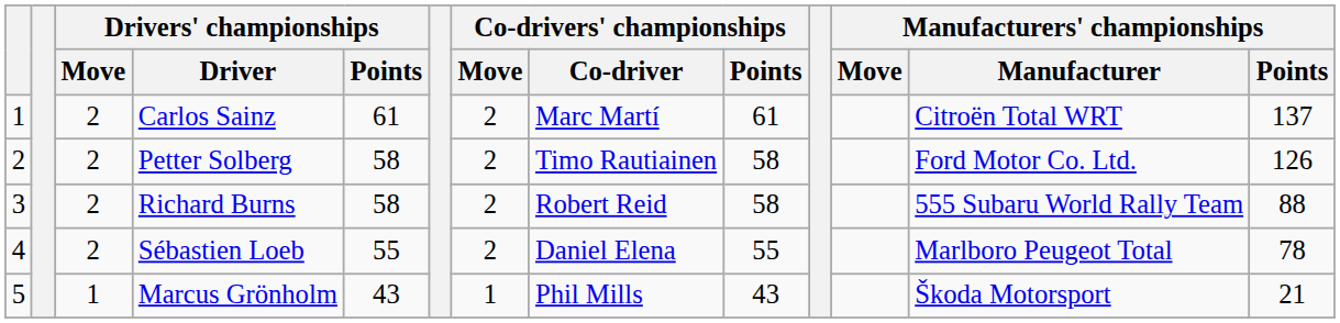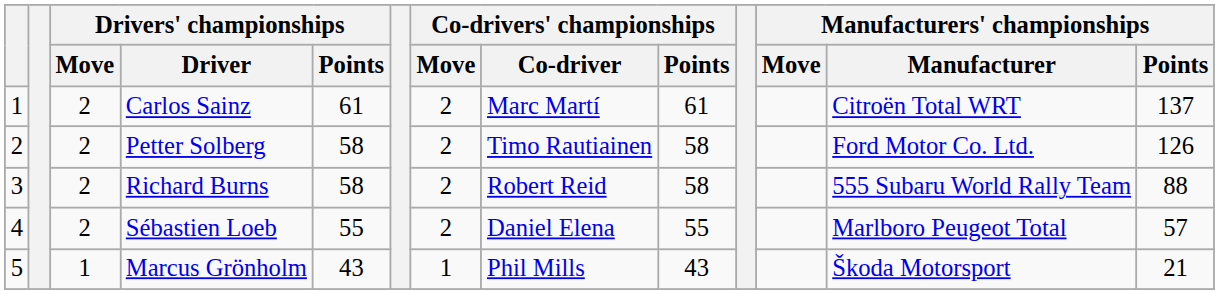 <table class="wikitable" style="font-size:85%;">
 <tr>
 <th rowspan="2"></th>
 <th rowspan="7" style="width:5px;"></th>
 <th colspan="3">Drivers' championships</th>
 <th rowspan="7" style="width:5px;"></th>
 <th colspan="3" nowrap>Co-drivers' championships</th>
 <th rowspan="7" style="width:5px;"></th>
 <th colspan="3" nowrap>Manufacturers' championships</th>
 </tr>
 <tr>
 <th>Move</th>
 <th>Driver</th>
 <th>Points</th>
 <th>Move</th>
 <th>Co-driver</th>
 <th>Points</th>
 <th>Move</th>
 <th>Manufacturer</th>
 <th>Points</th>
 </tr>
 <tr>
 <td align="center">1</td>
 <td align="center"> 2</td>
 <td> <a href='#'>Carlos Sainz</a></td>
 <td align="center">61</td>
 <td align="center"> 2</td>
 <td> <a href='#'>Marc Martí</a></td>
 <td align="center">61</td>
 <td align="center"></td>
 <td> <a href='#'>Citroën Total WRT</a></td>
 <td align="center">137</td>
 </tr>
 <tr>
 <td align="center">2</td>
 <td align="center"> 2</td>
 <td> <a href='#'>Petter Solberg</a></td>
 <td align="center">58</td>
 <td align="center"> 2</td>
 <td> <a href='#'>Timo Rautiainen</a></td>
 <td align="center">58</td>
 <td align="center"></td>
 <td> <a href='#'>Ford Motor Co. Ltd.</a></td>
 <td align="center">126</td>
 </tr>
 <tr>
 <td align="center">3</td>
 <td align="center"> 2</td>
 <td> <a href='#'>Richard Burns</a></td>
 <td align="center">58</td>
 <td align="center"> 2</td>
 <td> <a href='#'>Robert Reid</a></td>
 <td align="center">58</td>
 <td align="center"></td>
 <td> <a href='#'>555 Subaru World Rally Team</a></td>
 <td align="center">88</td>
 </tr>
 <tr>
 <td align="center">4</td>
 <td align="center"> 2</td>
 <td> <a href='#'>Sébastien Loeb</a></td>
 <td align="center">55</td>
 <td align="center"> 2</td>
 <td> <a href='#'>Daniel Elena</a></td>
 <td align="center">55</td>
 <td align="center"></td>
 <td> <a href='#'>Marlboro Peugeot Total</a></td>
-<td align="center">78</td>
+<td align="center">57</td>
 </tr>
 <tr>
 <td align="center">5</td>
 <td align="center"> 1</td>
 <td> <a href='#'>Marcus Grönholm</a></td>
 <td align="center">43</td>
 <td align="center"> 1</td>
 <td> <a href='#'>Phil Mills</a></td>
 <td align="center">43</td>
 <td align="center"></td>
 <td> <a href='#'>Škoda Motorsport</a></td>
 <td align="center">21</td>
 </tr>
 </table>
